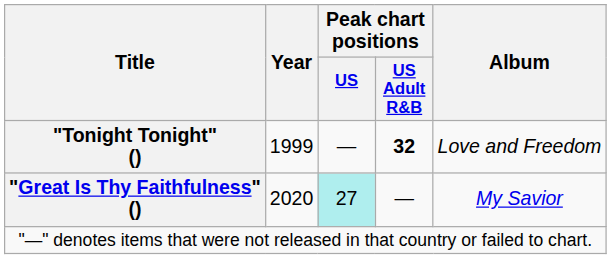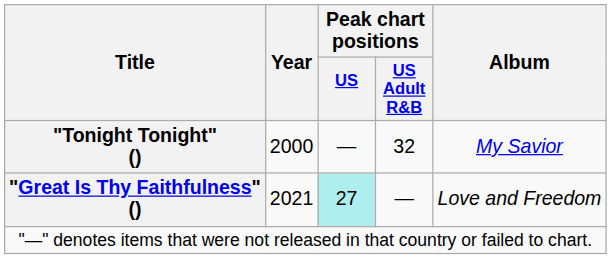 <table class="wikitable plainrowheaders" style="text-align:center;" border="1">
 <tr>
 <th scope="col" rowspan=2>Title</th>
 <th scope="col" rowspan=2>Year</th>
 <th scope="col" colspan=2>Peak chart positions</th>
 <th scope="col" rowspan=2>Album</th>
 </tr>
 <tr>
 <th scope="col" style="width:3em;font-size:85%;"><a href='#'>US<br></a><br></th>
 <th scope="col" style="width:3em;font-size:85%;"><a href='#'>US<br>Adult R&B</a><br></th>
 </tr>
 <tr>
 <th scope="row">"Tonight Tonight"<br>()</th>
-<td>1999</td>
+<td>2000</td>
 <td>—</td>
-<td><strong>32</strong></td>
-<td><em>Love and Freedom</em></td>
+<td>32</td>
+<td><em><a href='#'>My Savior</a></em></td>
 </tr>
 <tr>
 <th scope="row">"<a href='#'>Great Is Thy Faithfulness</a>"<br>()</th>
-<td>2020</td>
+<td>2021</td>
 <td style="background: paleturquoise;">27</td>
 <td>—</td>
-<td><em><a href='#'>My Savior</a></em></td>
+<td><em>Love and Freedom</em></td>
 </tr>
 <tr>
 <td colspan="10" align="center" style="font-size:90%;">"—" denotes items that were not released in that country or failed to chart.</td>
 </tr>
 </table>
